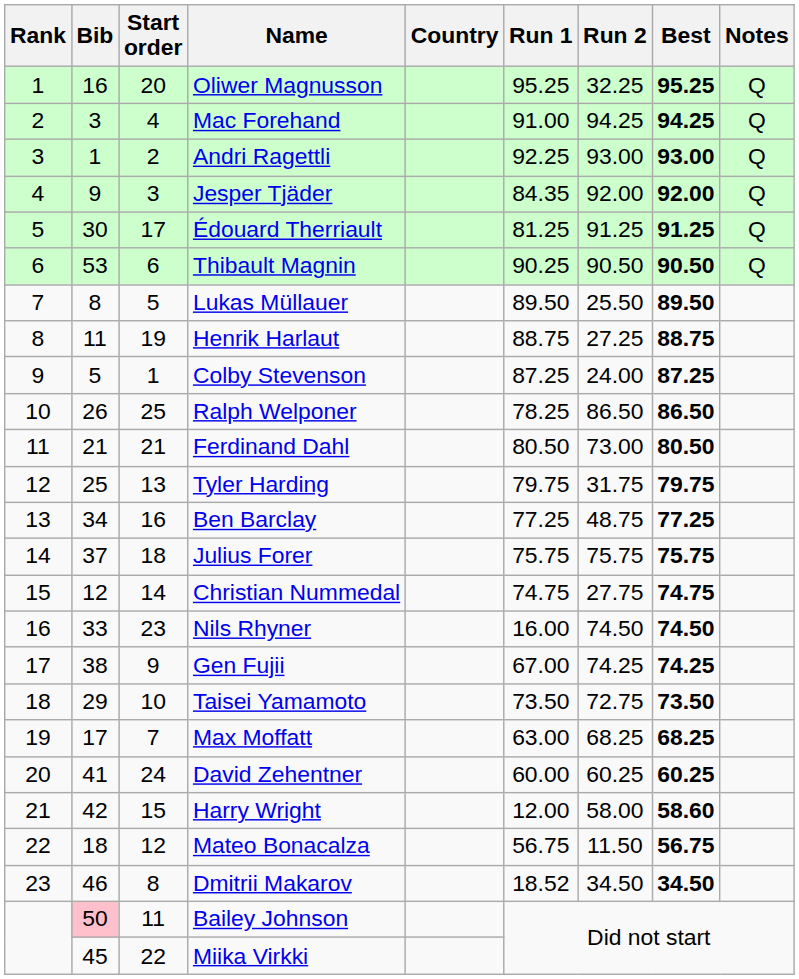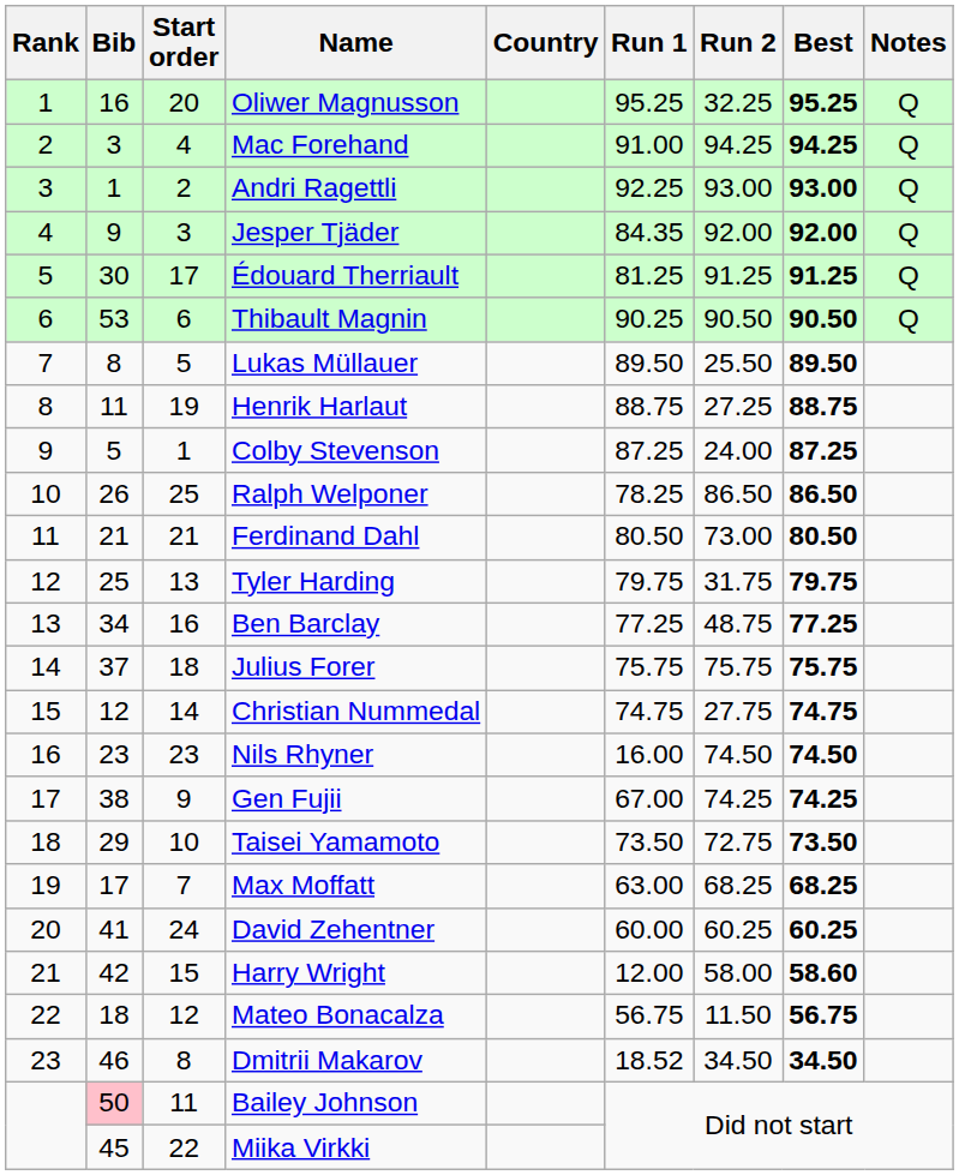 <table class="wikitable sortable" style="text-align:center">
 <tr>
 <th>Rank</th>
 <th>Bib</th>
 <th>Start<br>order</th>
 <th>Name</th>
 <th>Country</th>
 <th>Run 1</th>
 <th>Run 2</th>
 <th>Best</th>
 <th>Notes</th>
 </tr>
 <tr bgcolor=ccffcc>
 <td>1</td>
 <td>16</td>
 <td>20</td>
 <td align=left><a href='#'>Oliwer Magnusson</a></td>
 <td align=left></td>
 <td>95.25</td>
 <td>32.25</td>
 <td><strong>95.25</strong></td>
 <td>Q</td>
 </tr>
 <tr bgcolor=ccffcc>
 <td>2</td>
 <td>3</td>
 <td>4</td>
 <td align=left><a href='#'>Mac Forehand</a></td>
 <td align=left></td>
 <td>91.00</td>
 <td>94.25</td>
 <td><strong>94.25</strong></td>
 <td>Q</td>
 </tr>
 <tr bgcolor=ccffcc>
 <td>3</td>
 <td>1</td>
 <td>2</td>
 <td align=left><a href='#'>Andri Ragettli</a></td>
 <td align=left></td>
 <td>92.25</td>
 <td>93.00</td>
 <td><strong>93.00</strong></td>
 <td>Q</td>
 </tr>
 <tr bgcolor=ccffcc>
 <td>4</td>
 <td>9</td>
 <td>3</td>
 <td align=left><a href='#'>Jesper Tjäder</a></td>
 <td align=left></td>
 <td>84.35</td>
 <td>92.00</td>
 <td><strong>92.00</strong></td>
 <td>Q</td>
 </tr>
 <tr bgcolor=ccffcc>
 <td>5</td>
 <td>30</td>
 <td>17</td>
 <td align=left><a href='#'>Édouard Therriault</a></td>
 <td align=left></td>
 <td>81.25</td>
 <td>91.25</td>
 <td><strong>91.25</strong></td>
 <td>Q</td>
 </tr>
 <tr bgcolor=ccffcc>
 <td>6</td>
 <td>53</td>
 <td>6</td>
 <td align=left><a href='#'>Thibault Magnin</a></td>
 <td align=left></td>
 <td>90.25</td>
 <td>90.50</td>
 <td><strong>90.50</strong></td>
 <td>Q</td>
 </tr>
 <tr>
 <td>7</td>
 <td>8</td>
 <td>5</td>
 <td align=left><a href='#'>Lukas Müllauer</a></td>
 <td align=left></td>
 <td>89.50</td>
 <td>25.50</td>
 <td><strong>89.50</strong></td>
 <td></td>
 </tr>
 <tr>
 <td>8</td>
 <td>11</td>
 <td>19</td>
 <td align=left><a href='#'>Henrik Harlaut</a></td>
 <td align=left></td>
 <td>88.75</td>
 <td>27.25</td>
 <td><strong>88.75</strong></td>
 <td></td>
 </tr>
 <tr>
 <td>9</td>
 <td>5</td>
 <td>1</td>
 <td align=left><a href='#'>Colby Stevenson</a></td>
 <td align=left></td>
 <td>87.25</td>
 <td>24.00</td>
 <td><strong>87.25</strong></td>
 <td></td>
 </tr>
 <tr>
 <td>10</td>
 <td>26</td>
 <td>25</td>
 <td align=left><a href='#'>Ralph Welponer</a></td>
 <td align=left></td>
 <td>78.25</td>
 <td>86.50</td>
 <td><strong>86.50</strong></td>
 <td></td>
 </tr>
 <tr>
 <td>11</td>
 <td>21</td>
 <td>21</td>
 <td align=left><a href='#'>Ferdinand Dahl</a></td>
 <td align=left></td>
 <td>80.50</td>
 <td>73.00</td>
 <td><strong>80.50</strong></td>
 <td></td>
 </tr>
 <tr>
 <td>12</td>
 <td>25</td>
 <td>13</td>
 <td align=left><a href='#'>Tyler Harding</a></td>
 <td align=left></td>
 <td>79.75</td>
 <td>31.75</td>
 <td><strong>79.75</strong></td>
 <td></td>
 </tr>
 <tr>
 <td>13</td>
 <td>34</td>
 <td>16</td>
 <td align=left><a href='#'>Ben Barclay</a></td>
 <td align=left></td>
 <td>77.25</td>
 <td>48.75</td>
 <td><strong>77.25</strong></td>
 <td></td>
 </tr>
 <tr>
 <td>14</td>
 <td>37</td>
 <td>18</td>
 <td align=left><a href='#'>Julius Forer</a></td>
 <td align=left></td>
 <td>75.75</td>
 <td>75.75</td>
 <td><strong>75.75</strong></td>
 <td></td>
 </tr>
 <tr>
 <td>15</td>
 <td>12</td>
 <td>14</td>
 <td align=left><a href='#'>Christian Nummedal</a></td>
 <td align=left></td>
 <td>74.75</td>
 <td>27.75</td>
 <td><strong>74.75</strong></td>
 <td></td>
 </tr>
 <tr>
 <td>16</td>
-<td>33</td>
+<td>23</td>
 <td>23</td>
 <td align=left><a href='#'>Nils Rhyner</a></td>
 <td align=left></td>
 <td>16.00</td>
 <td>74.50</td>
 <td><strong>74.50</strong></td>
 <td></td>
 </tr>
 <tr>
 <td>17</td>
 <td>38</td>
 <td>9</td>
 <td align=left><a href='#'>Gen Fujii</a></td>
 <td align=left></td>
 <td>67.00</td>
 <td>74.25</td>
 <td><strong>74.25</strong></td>
 <td></td>
 </tr>
 <tr>
 <td>18</td>
 <td>29</td>
 <td>10</td>
 <td align=left><a href='#'>Taisei Yamamoto</a></td>
 <td align=left></td>
 <td>73.50</td>
 <td>72.75</td>
 <td><strong>73.50</strong></td>
 <td></td>
 </tr>
 <tr>
 <td>19</td>
 <td>17</td>
 <td>7</td>
 <td align=left><a href='#'>Max Moffatt</a></td>
 <td align=left></td>
 <td>63.00</td>
 <td>68.25</td>
 <td><strong>68.25</strong></td>
 <td></td>
 </tr>
 <tr>
 <td>20</td>
 <td>41</td>
 <td>24</td>
 <td align=left><a href='#'>David Zehentner</a></td>
 <td align=left></td>
 <td>60.00</td>
 <td>60.25</td>
 <td><strong>60.25</strong></td>
 <td></td>
 </tr>
 <tr>
 <td>21</td>
 <td>42</td>
 <td>15</td>
 <td align=left><a href='#'>Harry Wright</a></td>
 <td align=left></td>
 <td>12.00</td>
 <td>58.00</td>
 <td><strong>58.60</strong></td>
 <td></td>
 </tr>
 <tr>
 <td>22</td>
 <td>18</td>
 <td>12</td>
 <td align=left><a href='#'>Mateo Bonacalza</a></td>
 <td align=left></td>
 <td>56.75</td>
 <td>11.50</td>
 <td><strong>56.75</strong></td>
 <td></td>
 </tr>
 <tr>
 <td>23</td>
 <td>46</td>
 <td>8</td>
 <td align=left><a href='#'>Dmitrii Makarov</a></td>
 <td align=left></td>
 <td>18.52</td>
 <td>34.50</td>
 <td><strong>34.50</strong></td>
 <td></td>
 </tr>
 <tr>
 <td rowspan=2></td>
 <td style="background: pink;">50</td>
 <td>11</td>
 <td align=left><a href='#'>Bailey Johnson</a></td>
 <td align=left></td>
 <td rowspan=2 colspan=4>Did not start</td>
 </tr>
 <tr>
 <td>45</td>
 <td>22</td>
 <td align=left><a href='#'>Miika Virkki</a></td>
 <td align=left></td>
 </tr>
 </table>
